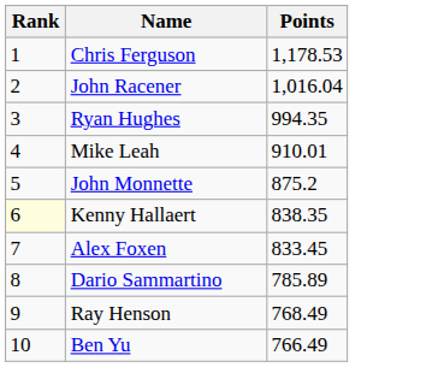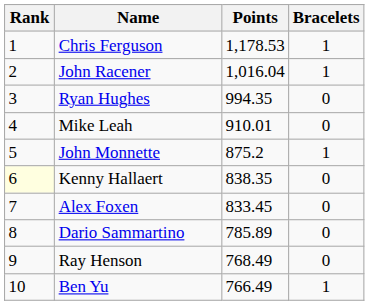 <table class="wikitable">
 <tr>
 <th style="width:40px;">Rank</th>
 <th style="width:150px;">Name</th>
 <th style="width:50px;">Points</th>
+<th style="width:50px;">Bracelets</th>
 </tr>
 <tr>
 <td>1</td>
 <td> <a href='#'>Chris Ferguson</a></td>
 <td>1,178.53</td>
+<td align=center>1</td>
 </tr>
 <tr>
 <td>2</td>
 <td> <a href='#'>John Racener</a></td>
 <td>1,016.04</td>
+<td align=center>1</td>
 </tr>
 <tr>
 <td>3</td>
 <td> <a href='#'>Ryan Hughes</a></td>
 <td>994.35</td>
+<td align=center>0</td>
 </tr>
 <tr>
 <td>4</td>
 <td> Mike Leah</td>
 <td>910.01</td>
+<td align=center>0</td>
 </tr>
 <tr>
 <td>5</td>
 <td> <a href='#'>John Monnette</a></td>
 <td>875.2</td>
+<td align=center>1</td>
 </tr>
 <tr>
 <td style="background: lightyellow;">6</td>
 <td> Kenny Hallaert</td>
 <td>838.35</td>
+<td align=center>0</td>
 </tr>
 <tr>
 <td>7</td>
 <td> <a href='#'>Alex Foxen</a></td>
 <td>833.45</td>
+<td align=center>0</td>
 </tr>
 <tr>
 <td>8</td>
 <td> <a href='#'>Dario Sammartino</a></td>
 <td>785.89</td>
+<td align=center>0</td>
 </tr>
 <tr>
 <td>9</td>
 <td> Ray Henson</td>
 <td>768.49</td>
+<td align=center>0</td>
 </tr>
 <tr>
 <td>10</td>
 <td> <a href='#'>Ben Yu</a></td>
 <td>766.49</td>
+<td align=center>1</td>
 </tr>
 </table>
